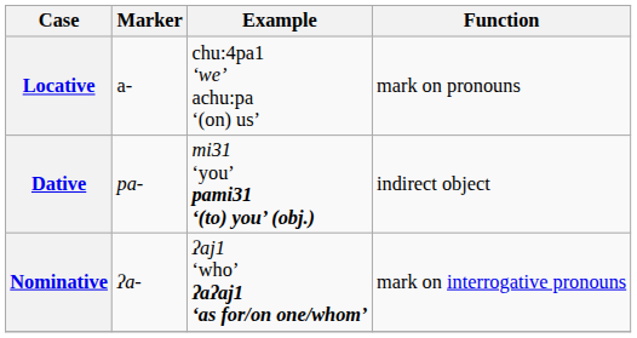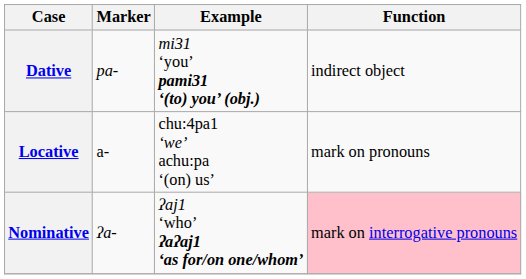 <table class="wikitable">
 <tr>
 <th>Case</th>
 <th>Marker</th>
 <th>Example</th>
 <th>Function</th>
 </tr>
 <tr>
+<th><a href='#'>Dative</a></th>
+<td><em>pa-</em></td>
+<td><em>mi31</em><br>‘you’<br><strong><em>pa<strong>mi31<em><br>‘(to) you’ (obj.)</td>
+<td>indirect object</td>
+</tr>
+<tr>
 <th><a href='#'>Locative</a></th>
 <td></em>a-<em></td>
 <td></em>chu:4pa1<em><br>‘we’<br></em></strong>a</strong>chu:pa</em><br>‘(on) us’</td>
 <td>mark on pronouns</td>
 </tr>
 <tr>
-<th><a href='#'>Dative</a></th>
-<td><em>pa-</em></td>
-<td><em>mi31</em><br>‘you’<br><strong><em>pa<strong>mi31<em><br>‘(to) you’ (obj.)</td>
-<td>indirect object</td>
-</tr>
-<tr>
 <th><a href='#'>Nominative</a></th>
 <td><em>ʔa-</em></td>
 <td><em>ʔaj1</em><br>‘who’<br><strong><em>ʔa<strong>ʔaj1<em><br>‘as for/on one/whom’</td>
-<td>mark on <a href='#'>interrogative pronouns</a></td>
+<td style="background: pink;">mark on <a href='#'>interrogative pronouns</a></td>
 </tr>
 <tr>
 </tr>
 </table>
